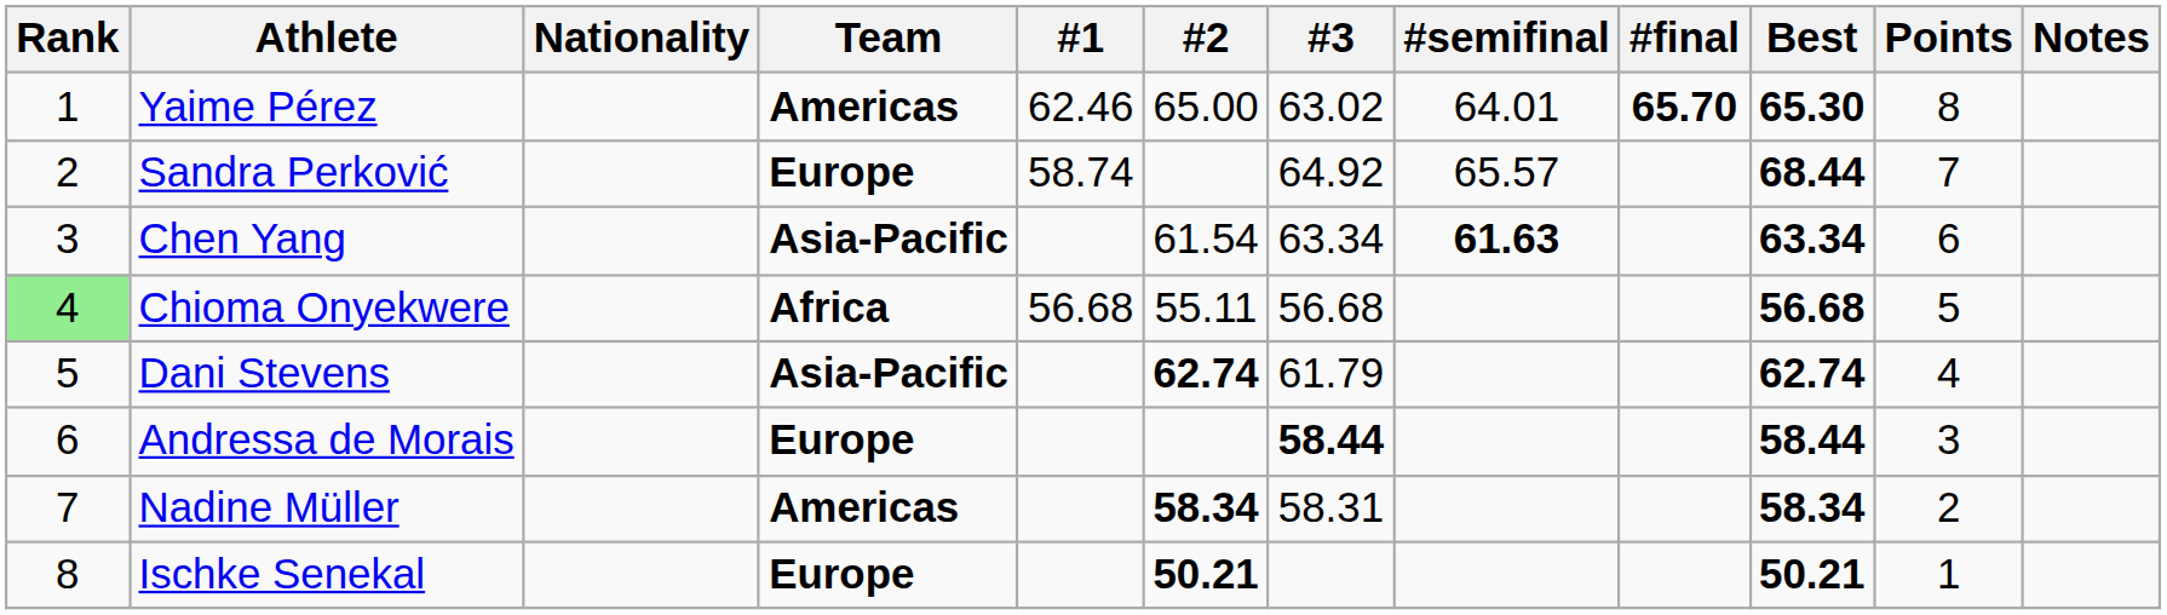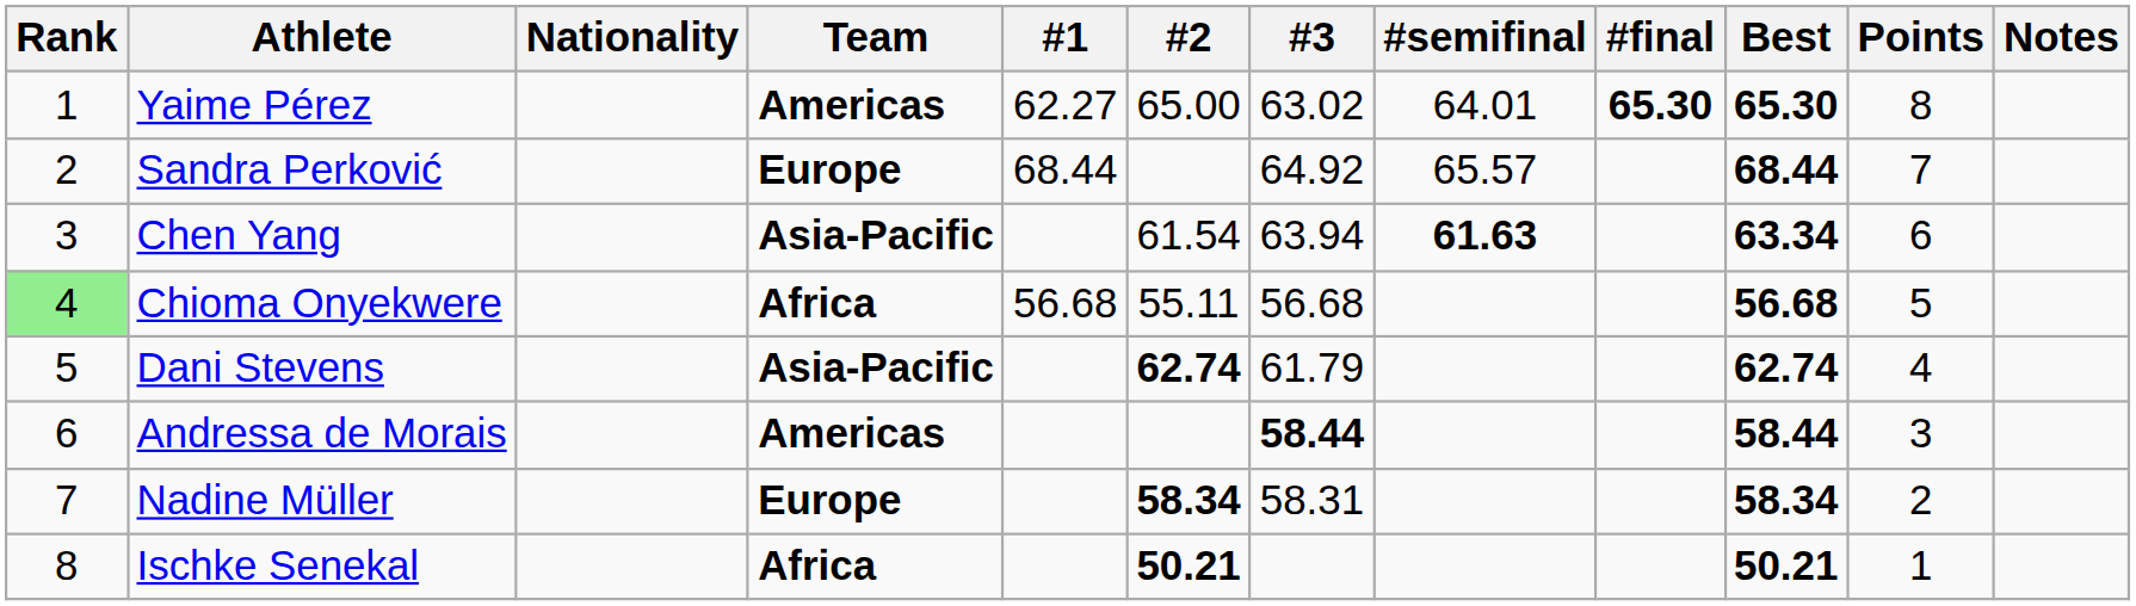 <table class="wikitable sortable" style="text-align:center">
 <tr>
 <th>Rank</th>
 <th>Athlete</th>
 <th>Nationality</th>
 <th>Team</th>
 <th>#1</th>
 <th>#2</th>
 <th>#3</th>
 <th>#semifinal</th>
 <th>#final</th>
 <th>Best</th>
 <th>Points</th>
 <th>Notes</th>
 </tr>
 <tr>
 <td>1</td>
 <td align="left"><a href='#'>Yaime Pérez</a></td>
 <td align=left></td>
 <td align=left><strong>Americas</strong></td>
-<td>62.46</td>
+<td>62.27</td>
 <td>65.00</td>
 <td>63.02</td>
 <td>64.01</td>
-<td><strong>65.70</strong></td>
+<td><strong>65.30</strong></td>
 <td><strong>65.30</strong></td>
 <td>8</td>
 <td></td>
 </tr>
 <tr>
 <td>2</td>
 <td align="left"><a href='#'>Sandra Perković</a></td>
 <td align=left></td>
 <td align=left><strong>Europe</strong></td>
-<td>58.74</td>
+<td>68.44</td>
 <td></td>
 <td>64.92</td>
 <td>65.57</td>
 <td><strong></strong></td>
 <td><strong>68.44</strong></td>
 <td>7</td>
 <td></td>
 </tr>
 <tr>
 <td>3</td>
 <td align="left"><a href='#'>Chen Yang</a></td>
 <td align=left></td>
 <td align=left><strong>Asia-Pacific</strong></td>
 <td></td>
 <td>61.54</td>
-<td>63.34</td>
+<td>63.94</td>
 <td><strong>61.63</strong></td>
 <td></td>
 <td><strong>63.34</strong></td>
 <td>6</td>
 <td></td>
 </tr>
 <tr>
 <td style="background: lightgreen;">4</td>
 <td align="left"><a href='#'>Chioma Onyekwere</a></td>
 <td align=left></td>
 <td align=left><strong>Africa</strong></td>
 <td>56.68</td>
 <td>55.11</td>
 <td>56.68</td>
 <td><strong></strong></td>
 <td></td>
 <td><strong>56.68</strong></td>
 <td>5</td>
 <td></td>
 </tr>
 <tr>
 <td>5</td>
 <td align="left"><a href='#'>Dani Stevens</a></td>
 <td align=left></td>
 <td align=left><strong>Asia-Pacific</strong></td>
 <td></td>
 <td><strong>62.74</strong></td>
 <td>61.79</td>
 <td></td>
 <td></td>
 <td><strong>62.74</strong></td>
 <td>4</td>
 <td></td>
 </tr>
 <tr>
 <td>6</td>
 <td align="left"><a href='#'>Andressa de Morais</a></td>
 <td align=left></td>
-<td align=left><strong>Europe</strong></td>
+<td align=left><strong>Americas</strong></td>
 <td></td>
 <td></td>
 <td><strong>58.44</strong></td>
 <td></td>
 <td></td>
 <td><strong>58.44</strong></td>
 <td>3</td>
 <td></td>
 </tr>
 <tr>
 <td>7</td>
 <td align="left"><a href='#'>Nadine Müller</a></td>
 <td align=left></td>
-<td align=left><strong>Americas</strong></td>
+<td align=left><strong>Europe</strong></td>
 <td></td>
 <td><strong>58.34</strong></td>
 <td>58.31</td>
 <td></td>
 <td></td>
 <td><strong>58.34</strong></td>
 <td>2</td>
 <td></td>
 </tr>
 <tr>
 <td>8</td>
 <td align="left"><a href='#'>Ischke Senekal</a></td>
 <td align=left></td>
-<td align=left><strong>Europe</strong></td>
+<td align=left><strong>Africa</strong></td>
 <td></td>
 <td><strong>50.21</strong></td>
 <td></td>
 <td></td>
 <td></td>
 <td><strong>50.21</strong></td>
 <td>1</td>
 <td></td>
 </tr>
 </table>
